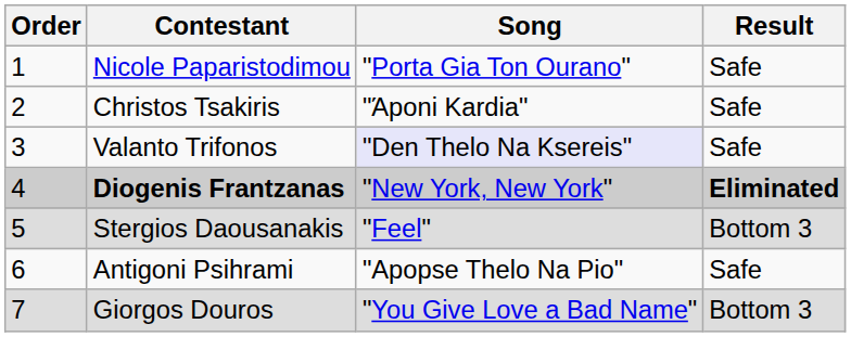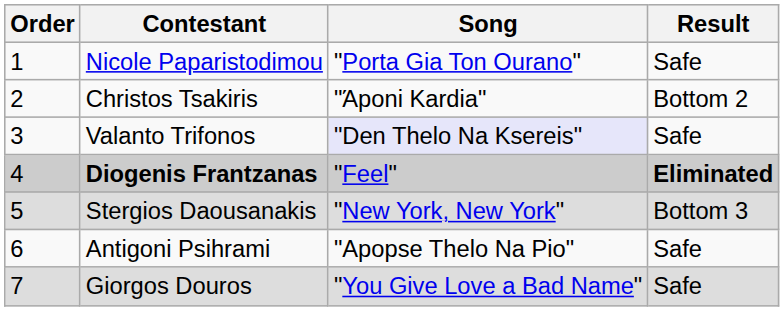 <table class="wikitable" style="font-size: 95%;">
 <tr>
 <th>Order</th>
 <th>Contestant</th>
 <th>Song</th>
 <th>Result</th>
 </tr>
 <tr>
 <td>1</td>
 <td><a href='#'>Nicole Paparistodimou</a></td>
 <td>"<a href='#'>Porta Gia Ton Ourano</a>"</td>
 <td>Safe</td>
 </tr>
 <tr>
 <td>2</td>
 <td>Christos Tsakiris</td>
 <td>"Άponi Kardia"</td>
-<td>Safe</td>
+<td>Bottom 2</td>
 </tr>
 <tr>
 <td>3</td>
 <td>Valanto Trifonos</td>
 <td style="background: lavender;">"Den Thelo Na Ksereis"</td>
 <td>Safe</td>
 </tr>
 <tr style="background:#ccc;">
 <td>4</td>
 <td><strong>Diogenis Frantzanas</strong></td>
-<td>"<a href='#'>New York, New York</a>"</td>
+<td>"<a href='#'>Feel</a>"</td>
 <td><strong>Eliminated</strong></td>
 </tr>
 <tr style="background:#ddd;">
 <td>5</td>
 <td>Stergios Daousanakis</td>
-<td>"<a href='#'>Feel</a>"</td>
+<td>"<a href='#'>New York, New York</a>"</td>
 <td>Bottom 3</td>
 </tr>
 <tr>
 <td>6</td>
 <td>Antigoni Psihrami</td>
 <td>"Apopse Thelo Na Pio"</td>
 <td>Safe</td>
 </tr>
 <tr style="background:#ddd;">
 <td>7</td>
 <td>Giorgos Douros</td>
 <td>"<a href='#'>You Give Love a Bad Name</a>"</td>
-<td>Bottom 3</td>
+<td>Safe</td>
 </tr>
 </table>
